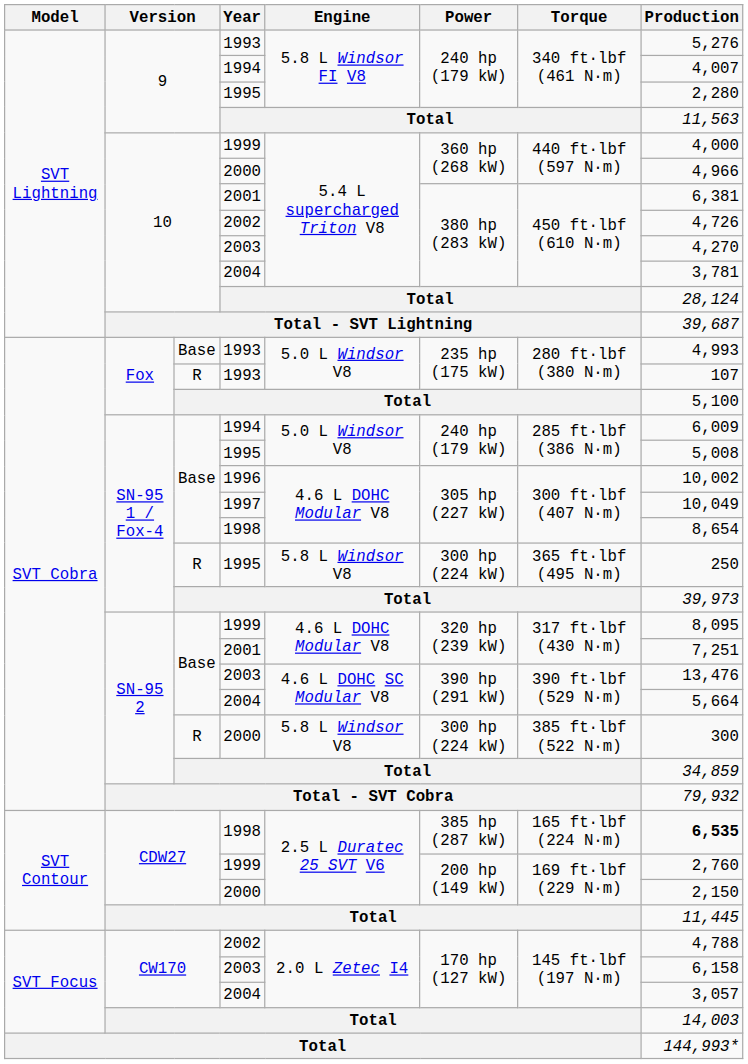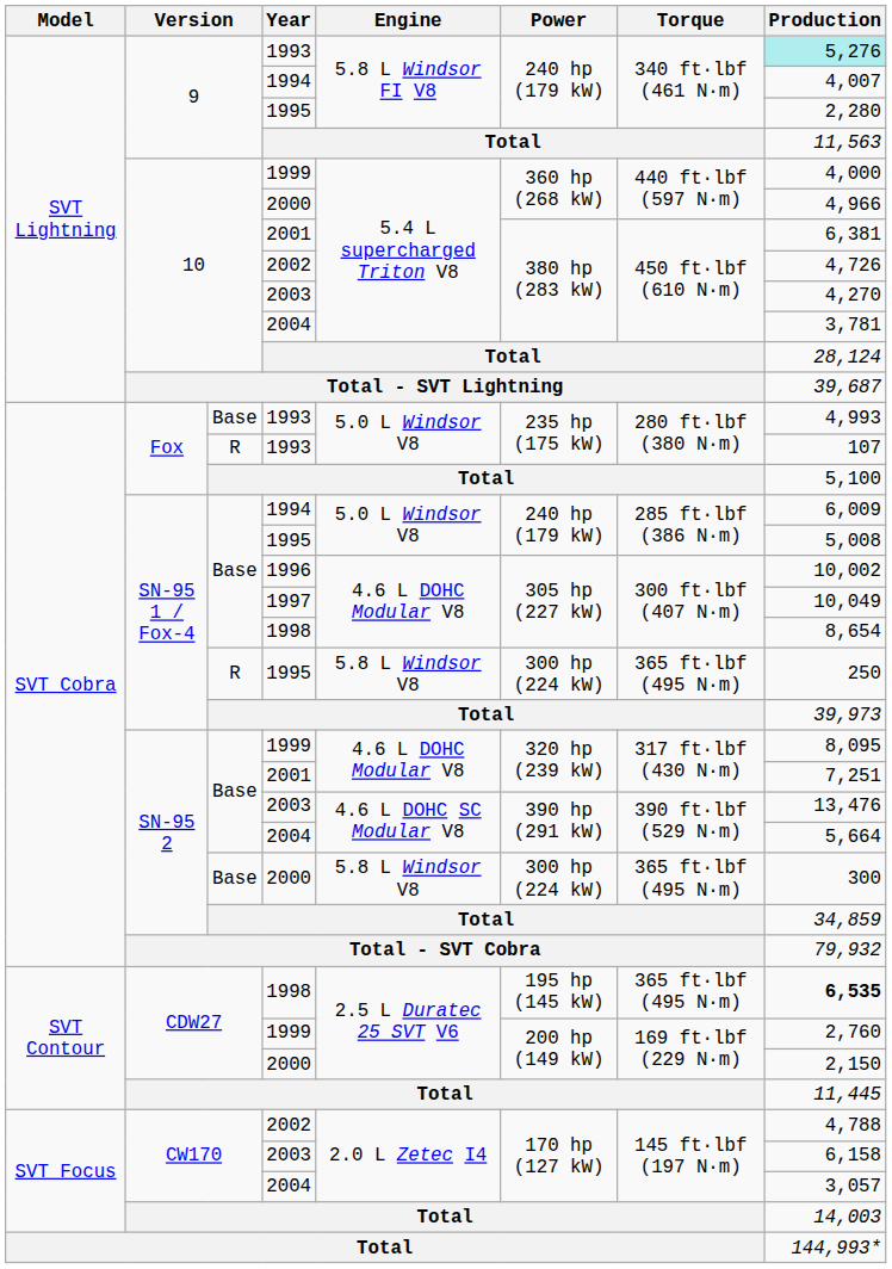 <table class=wikitable>
 <tr>
 <th>Model</th>
 <th colspan=2>Version</th>
 <th>Year</th>
 <th>Engine</th>
 <th>Power</th>
 <th>Torque</th>
 <th>Production</th>
 </tr>
 <tr align=center>
 <td rowspan=12><a href='#'>SVT Lightning</a></td>
 <td rowspan=4 colspan=2>9</td>
 <td>1993</td>
 <td rowspan=3>5.8 L <em><a href='#'>Windsor</a></em> <a href='#'>FI</a> <a href='#'>V8</a></td>
 <td rowspan=3>240 hp (179 kW)</td>
 <td rowspan=3>340 ft·lbf (461 N·m)</td>
-<td align=right>5,276</td>
+<td align=right style="background: paleturquoise;">5,276</td>
 </tr>
 <tr align=center>
 <td>1994</td>
 <td align=right>4,007</td>
 </tr>
 <tr align=center>
 <td>1995</td>
 <td align=right>2,280</td>
 </tr>
 <tr align=right>
 <th colspan=4>Total</th>
 <td><em>11,563</em></td>
 </tr>
 <tr align=center>
 <td rowspan=7 colspan=2>10</td>
 <td>1999</td>
 <td rowspan=6>5.4 L <a href='#'>supercharged</a> <em><a href='#'>Triton</a></em> V8</td>
 <td rowspan=2>360 hp (268 kW)</td>
 <td rowspan=2>440 ft·lbf (597 N·m)</td>
 <td align=right>4,000</td>
 </tr>
 <tr align=center>
 <td>2000</td>
 <td align=right>4,966</td>
 </tr>
 <tr align=center>
 <td>2001</td>
 <td rowspan=4>380 hp (283 kW)</td>
 <td rowspan=4>450 ft·lbf (610 N·m)</td>
 <td align=right>6,381</td>
 </tr>
 <tr align=center>
 <td>2002</td>
 <td align=right>4,726</td>
 </tr>
 <tr align=center>
 <td>2003</td>
 <td align=right>4,270</td>
 </tr>
 <tr align=center>
 <td>2004</td>
 <td align=right>3,781</td>
 </tr>
 <tr align=right>
 <th colspan=4>Total</th>
 <td><em>28,124</em></td>
 </tr>
 <tr align=right>
 <th colspan=6>Total - SVT Lightning</th>
 <td><em>39,687</em></td>
 </tr>
 <tr align=center>
 <td rowspan=17><a href='#'>SVT Cobra</a></td>
 <td rowspan=3><a href='#'>Fox</a></td>
 <td>Base</td>
 <td>1993</td>
 <td rowspan=2>5.0 L <em><a href='#'>Windsor</a></em> V8</td>
 <td rowspan=2>235 hp (175 kW)</td>
 <td rowspan=2>280 ft·lbf (380 N·m)</td>
 <td align=right>4,993</td>
 </tr>
 <tr align=center>
 <td>R</td>
 <td>1993</td>
 <td align=right>107</td>
 </tr>
 <tr align=right>
 <th colspan=5>Total</th>
 <td>5,100</td>
 </tr>
 <tr align=center>
 <td rowspan=7><a href='#'>SN-95 1 / Fox-4</a></td>
 <td rowspan=5>Base</td>
 <td>1994</td>
 <td rowspan=2>5.0 L <em><a href='#'>Windsor</a></em> V8</td>
 <td rowspan=2>240 hp (179 kW)</td>
 <td rowspan=2>285 ft·lbf (386 N·m)</td>
 <td align=right>6,009</td>
 </tr>
 <tr align=center>
 <td>1995</td>
 <td align=right>5,008</td>
 </tr>
 <tr align=center>
 <td>1996</td>
 <td rowspan=3>4.6 L <a href='#'>DOHC</a> <em><a href='#'>Modular</a></em> V8</td>
 <td rowspan=3>305 hp (227 kW)</td>
 <td rowspan=3>300 ft·lbf (407 N·m)</td>
 <td align=right>10,002</td>
 </tr>
 <tr align=center>
 <td>1997</td>
 <td align=right>10,049</td>
 </tr>
 <tr align=center>
 <td>1998</td>
 <td align=right>8,654</td>
 </tr>
 <tr align=center>
 <td>R</td>
 <td>1995</td>
 <td>5.8 L <em><a href='#'>Windsor</a></em> V8</td>
 <td>300 hp (224 kW)</td>
 <td>365 ft·lbf (495 N·m)</td>
 <td align=right>250</td>
 </tr>
 <tr align=right>
 <th colspan=5>Total</th>
 <td><em>39,973</em></td>
 </tr>
 <tr align=center>
 <td rowspan=6><a href='#'>SN-95 2</a></td>
 <td rowspan=4>Base</td>
 <td>1999</td>
 <td rowspan=2>4.6 L <a href='#'>DOHC</a> <em><a href='#'>Modular</a></em> V8</td>
 <td rowspan=2>320 hp (239 kW)</td>
 <td rowspan=2>317 ft·lbf (430 N·m)</td>
 <td align=right>8,095</td>
 </tr>
 <tr align=center>
 <td>2001</td>
 <td align=right>7,251</td>
 </tr>
 <tr align=center>
 <td>2003</td>
 <td rowspan=2>4.6 L <a href='#'>DOHC</a> <a href='#'>SC</a> <em><a href='#'>Modular</a></em> V8</td>
 <td rowspan=2>390 hp (291 kW)</td>
 <td rowspan=2>390 ft·lbf (529 N·m)</td>
 <td align=right>13,476</td>
 </tr>
 <tr align=center>
 <td>2004</td>
 <td align=right>5,664</td>
 </tr>
 <tr align=center>
-<td>R</td>
+<td>Base</td>
 <td>2000</td>
 <td>5.8 L <em><a href='#'>Windsor</a></em> V8</td>
 <td>300 hp (224 kW)</td>
-<td>385 ft·lbf (522 N·m)</td>
+<td>365 ft·lbf (495 N·m)</td>
 <td align=right>300</td>
 </tr>
 <tr align=right>
 <th colspan=5>Total</th>
 <td><em>34,859</em></td>
 </tr>
 <tr align=right>
 <th colspan=6>Total - SVT Cobra</th>
 <td><em>79,932</em></td>
 </tr>
 <tr align=center>
 <td rowspan=4><a href='#'>SVT Contour</a></td>
 <td rowspan=3 colspan=2><a href='#'>CDW27</a></td>
 <td>1998</td>
 <td rowspan=3>2.5 L <em><a href='#'>Duratec 25 SVT</a></em> <a href='#'>V6</a></td>
-<td>385 hp (287 kW)</td>
-<td>165 ft·lbf (224 N·m)</td>
+<td>195 hp (145 kW)</td>
+<td>365 ft·lbf (495 N·m)</td>
 <td align=right><strong>6,535</strong></td>
 </tr>
 <tr align=center>
 <td>1999</td>
 <td rowspan=2>200 hp (149 kW)</td>
 <td rowspan=2>169 ft·lbf (229 N·m)</td>
 <td align=right>2,760</td>
 </tr>
 <tr align=center>
 <td>2000</td>
 <td align=right>2,150</td>
 </tr>
 <tr align=right>
 <th colspan=6>Total</th>
 <td><em>11,445</em></td>
 </tr>
 <tr align=center>
 <td rowspan=4><a href='#'>SVT Focus</a></td>
 <td rowspan=3 colspan=2><a href='#'>CW170</a></td>
 <td>2002</td>
 <td rowspan=3>2.0 L <em><a href='#'>Zetec</a></em> <a href='#'>I4</a></td>
 <td rowspan=3>170 hp (127 kW)</td>
 <td rowspan=3>145 ft·lbf (197 N·m)</td>
 <td align=right>4,788</td>
 </tr>
 <tr align=center>
 <td>2003</td>
 <td align=right>6,158</td>
 </tr>
 <tr align=center>
 <td>2004</td>
 <td align=right>3,057</td>
 </tr>
 <tr align=right>
 <th colspan=6>Total</th>
 <td><em>14,003</em></td>
 </tr>
 <tr align=right>
 <th colspan=7>Total</th>
 <td><em>144,993*</em></td>
 </tr>
 </table>
